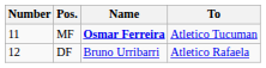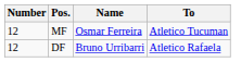 <table class="wikitable">
 <tr>
 <th>Number</th>
 <th>Pos.</th>
 <th>Name</th>
 <th>To</th>
 </tr>
 <tr>
-<td>11</td>
+<td>12</td>
 <td>MF</td>
-<td><strong> <a href='#'>Osmar Ferreira</a></strong></td>
+<td> <a href='#'>Osmar Ferreira</a></td>
 <td> <a href='#'>Atletico Tucuman</a></td>
 </tr>
 <tr>
 <td>12</td>
 <td>DF</td>
 <td> <a href='#'>Bruno Urribarri</a></td>
 <td> <a href='#'>Atletico Rafaela</a></td>
 </tr>
 </table>
